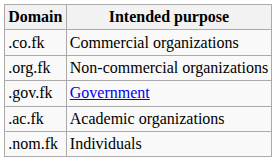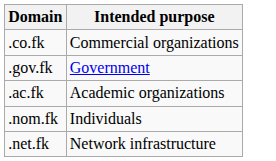 <table class="wikitable">
 <tr>
 <th>Domain</th>
 <th>Intended purpose</th>
 </tr>
 <tr>
 <td>.co.fk</td>
 <td>Commercial organizations</td>
-</tr>
-<tr>
-<td>.org.fk</td>
-<td>Non-commercial organizations</td>
 </tr>
 <tr>
 <td>.gov.fk</td>
 <td><a href='#'>Government</a></td>
 </tr>
 <tr>
 <td>.ac.fk</td>
 <td>Academic organizations</td>
 </tr>
 <tr>
 <td>.nom.fk</td>
 <td>Individuals</td>
 </tr>
+<tr>
+<td>.net.fk</td>
+<td>Network infrastructure</td>
+</tr>
 </table>
